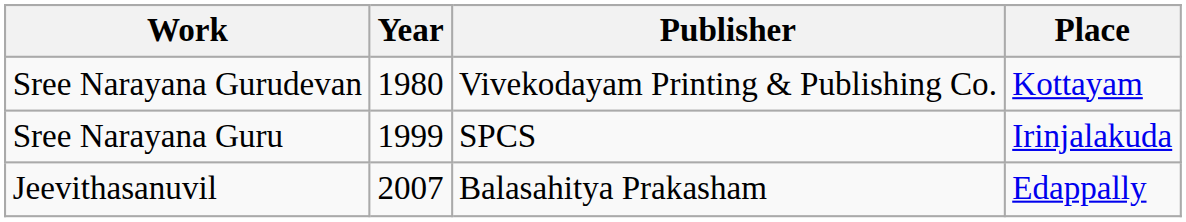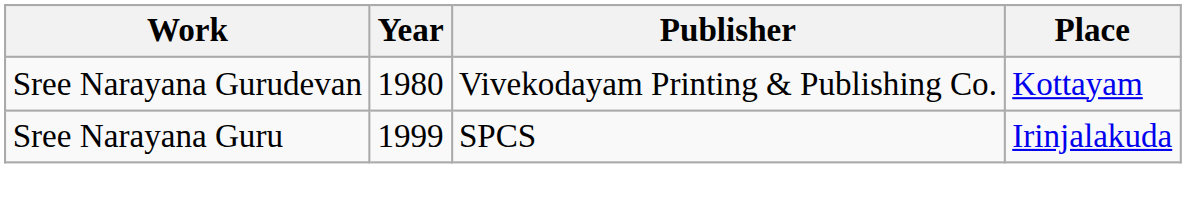 <table class="wikitable sortable">
 <tr>
 <th>Work</th>
 <th>Year</th>
 <th>Publisher</th>
 <th>Place</th>
 </tr>
 <tr>
 <td>Sree Narayana Gurudevan</td>
 <td>1980</td>
 <td>Vivekodayam Printing & Publishing Co.</td>
 <td><a href='#'>Kottayam</a></td>
 </tr>
 <tr>
 <td>Sree Narayana Guru</td>
 <td>1999</td>
 <td>SPCS</td>
 <td><a href='#'>Irinjalakuda</a></td>
 </tr>
-<tr>
-<td>Jeevithasanuvil</td>
-<td>2007</td>
-<td>Balasahitya Prakasham</td>
-<td><a href='#'>Edappally</a></td>
-</tr>
 </table>
